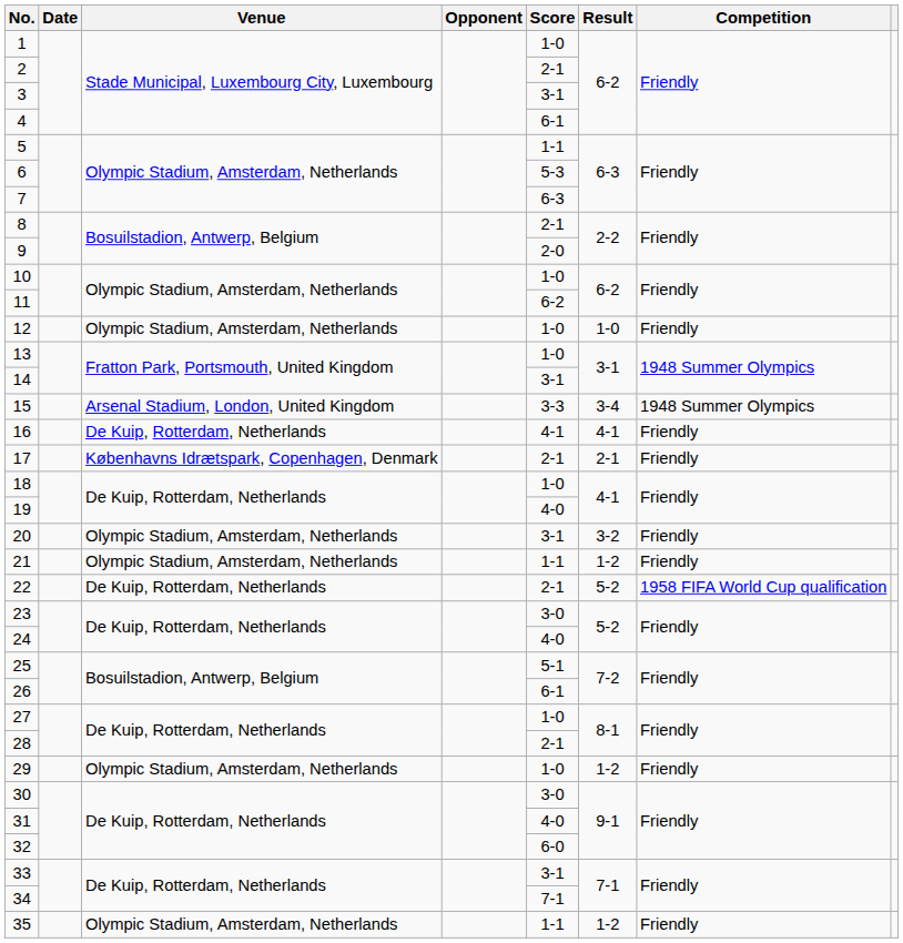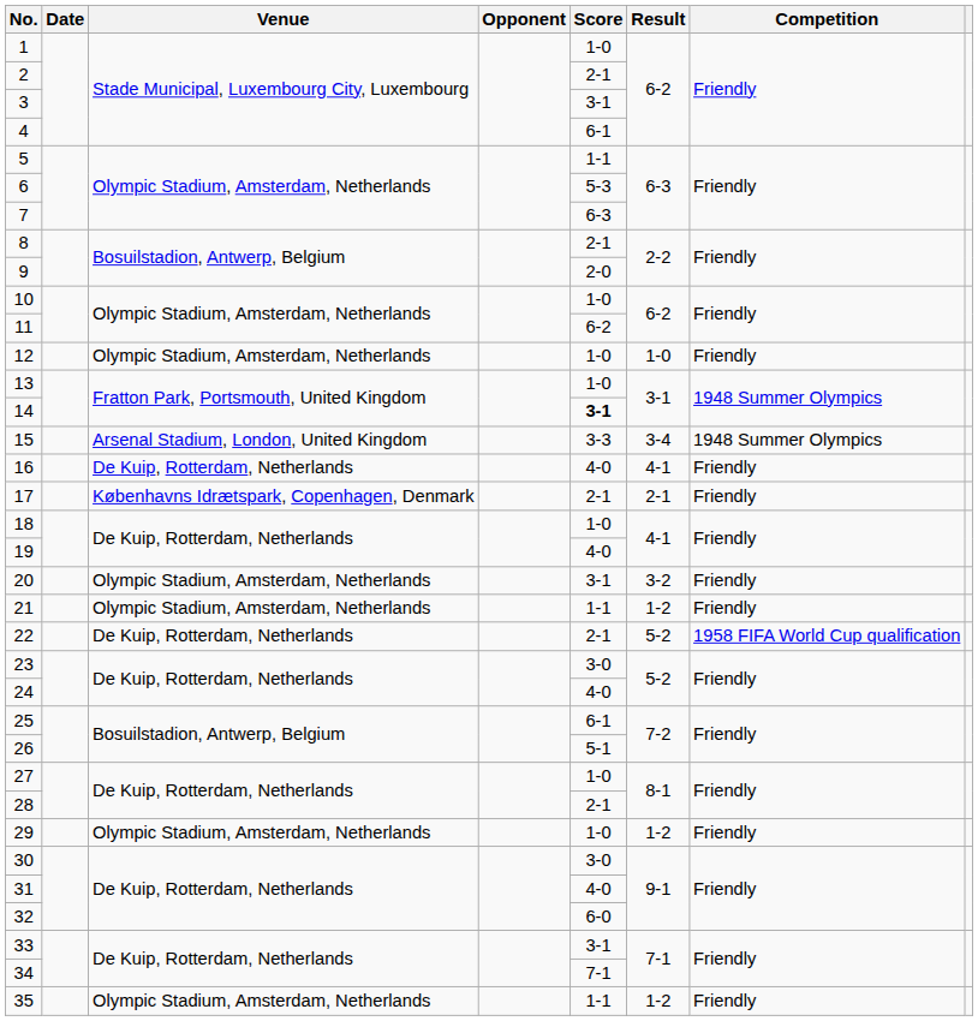 <table class="wikitable sortable">
 <tr>
 <th scope="col">No.</th>
 <th scope="col">Date</th>
 <th scope="col">Venue</th>
 <th scope="col">Opponent</th>
 <th scope="col">Score</th>
 <th scope="col">Result</th>
 <th scope="col">Competition</th>
 <th scope="col" class="unsortable"></th>
 </tr>
 <tr>
 <td style="text-align:center">1</td>
 <td rowspan="4"></td>
 <td rowspan="4"><a href='#'>Stade Municipal</a>, <a href='#'>Luxembourg City</a>, Luxembourg</td>
 <td rowspan="4"></td>
 <td style="text-align:center">1-0</td>
 <td rowspan="4" style="text-align:center">6-2</td>
 <td rowspan="4"><a href='#'>Friendly</a></td>
 <td rowspan="4"></td>
 </tr>
 <tr>
 <td style="text-align:center">2</td>
 <td style="text-align:center">2-1</td>
 </tr>
 <tr>
 <td style="text-align:center">3</td>
 <td style="text-align:center">3-1</td>
 </tr>
 <tr>
 <td style="text-align:center">4</td>
 <td style="text-align:center">6-1</td>
 </tr>
 <tr>
 <td style="text-align:center">5</td>
 <td rowspan="3"></td>
 <td rowspan="3"><a href='#'>Olympic Stadium</a>, <a href='#'>Amsterdam</a>, Netherlands</td>
 <td rowspan="3"></td>
 <td style="text-align:center">1-1</td>
 <td rowspan="3" style="text-align:center">6-3</td>
 <td rowspan="3">Friendly</td>
 <td rowspan="3"></td>
 </tr>
 <tr>
 <td style="text-align:center">6</td>
 <td style="text-align:center">5-3</td>
 </tr>
 <tr>
 <td style="text-align:center">7</td>
 <td style="text-align:center">6-3</td>
 </tr>
 <tr>
 <td style="text-align:center">8</td>
 <td rowspan="2"></td>
 <td rowspan="2"><a href='#'>Bosuilstadion</a>, <a href='#'>Antwerp</a>, Belgium</td>
 <td rowspan="2"></td>
 <td style="text-align:center">2-1</td>
 <td rowspan="2" style="text-align:center">2-2</td>
 <td rowspan="2">Friendly</td>
 <td rowspan="2"></td>
 </tr>
 <tr>
 <td style="text-align:center">9</td>
 <td style="text-align:center">2-0</td>
 </tr>
 <tr>
 <td style="text-align:center">10</td>
 <td rowspan="2"></td>
 <td rowspan="2">Olympic Stadium, Amsterdam, Netherlands</td>
 <td rowspan="2"></td>
 <td style="text-align:center">1-0</td>
 <td rowspan="2" style="text-align:center">6-2</td>
 <td rowspan="2">Friendly</td>
 <td rowspan="2"></td>
 </tr>
 <tr>
 <td style="text-align:center">11</td>
 <td style="text-align:center">6-2</td>
 </tr>
 <tr>
 <td style="text-align:center">12</td>
 <td></td>
 <td>Olympic Stadium, Amsterdam, Netherlands</td>
 <td></td>
 <td style="text-align:center">1-0</td>
 <td style="text-align:center">1-0</td>
 <td>Friendly</td>
 <td></td>
 </tr>
 <tr>
 <td style="text-align:center">13</td>
 <td rowspan="2"></td>
 <td rowspan="2"><a href='#'>Fratton Park</a>, <a href='#'>Portsmouth</a>, United Kingdom</td>
 <td rowspan="2"></td>
 <td style="text-align:center">1-0</td>
 <td rowspan="2" style="text-align:center">3-1</td>
 <td rowspan="2"><a href='#'>1948 Summer Olympics</a></td>
 <td rowspan="2"></td>
 </tr>
 <tr>
 <td style="text-align:center">14</td>
-<td style="text-align:center">3-1</td>
+<td style="text-align:center"><strong>3-1</strong></td>
 </tr>
 <tr>
 <td style="text-align:center">15</td>
 <td></td>
 <td><a href='#'>Arsenal Stadium</a>, <a href='#'>London</a>, United Kingdom</td>
 <td></td>
 <td style="text-align:center">3-3</td>
 <td style="text-align:center">3-4</td>
 <td>1948 Summer Olympics</td>
 <td></td>
 </tr>
 <tr>
 <td style="text-align:center">16</td>
 <td></td>
 <td><a href='#'>De Kuip</a>, <a href='#'>Rotterdam</a>, Netherlands</td>
 <td></td>
-<td style="text-align:center">4-1</td>
+<td style="text-align:center">4-0</td>
 <td style="text-align:center">4-1</td>
 <td>Friendly</td>
 <td></td>
 </tr>
 <tr>
 <td style="text-align:center">17</td>
 <td></td>
 <td><a href='#'>Københavns Idrætspark</a>, <a href='#'>Copenhagen</a>, Denmark</td>
 <td></td>
 <td style="text-align:center">2-1</td>
 <td style="text-align:center">2-1</td>
 <td>Friendly</td>
 <td></td>
 </tr>
 <tr>
 <td style="text-align:center">18</td>
 <td rowspan="2"></td>
 <td rowspan="2">De Kuip, Rotterdam, Netherlands</td>
 <td rowspan="2"></td>
 <td style="text-align:center">1-0</td>
 <td rowspan="2" style="text-align:center">4-1</td>
 <td rowspan="2">Friendly</td>
 <td rowspan="2"></td>
 </tr>
 <tr>
 <td style="text-align:center">19</td>
 <td style="text-align:center">4-0</td>
 </tr>
 <tr>
 <td style="text-align:center">20</td>
 <td></td>
 <td>Olympic Stadium, Amsterdam, Netherlands</td>
 <td></td>
 <td style="text-align:center">3-1</td>
 <td style="text-align:center">3-2</td>
 <td>Friendly</td>
 <td></td>
 </tr>
 <tr>
 <td style="text-align:center">21</td>
 <td></td>
 <td>Olympic Stadium, Amsterdam, Netherlands</td>
 <td></td>
 <td style="text-align:center">1-1</td>
 <td style="text-align:center">1-2</td>
 <td>Friendly</td>
 <td></td>
 </tr>
 <tr>
 <td style="text-align:center">22</td>
 <td></td>
 <td>De Kuip, Rotterdam, Netherlands</td>
 <td></td>
 <td style="text-align:center">2-1</td>
 <td style="text-align:center">5-2</td>
 <td><a href='#'>1958 FIFA World Cup qualification</a></td>
 <td></td>
 </tr>
 <tr>
 <td style="text-align:center">23</td>
 <td rowspan="2"></td>
 <td rowspan="2">De Kuip, Rotterdam, Netherlands</td>
 <td rowspan="2"></td>
 <td style="text-align:center">3-0</td>
 <td rowspan="2" style="text-align:center">5-2</td>
 <td rowspan="2">Friendly</td>
 <td rowspan="2"></td>
 </tr>
 <tr>
 <td style="text-align:center">24</td>
 <td style="text-align:center">4-0</td>
 </tr>
 <tr>
 <td style="text-align:center">25</td>
 <td rowspan="2"></td>
 <td rowspan="2">Bosuilstadion, Antwerp, Belgium</td>
 <td rowspan="2"></td>
-<td style="text-align:center">5-1</td>
+<td style="text-align:center">6-1</td>
 <td rowspan="2" style="text-align:center">7-2</td>
 <td rowspan="2">Friendly</td>
 <td rowspan="2"></td>
 </tr>
 <tr>
 <td style="text-align:center">26</td>
-<td style="text-align:center">6-1</td>
+<td style="text-align:center">5-1</td>
 </tr>
 <tr>
 <td style="text-align:center">27</td>
 <td rowspan="2"></td>
 <td rowspan="2">De Kuip, Rotterdam, Netherlands</td>
 <td rowspan="2"></td>
 <td style="text-align:center">1-0</td>
 <td rowspan="2" style="text-align:center">8-1</td>
 <td rowspan="2">Friendly</td>
 <td rowspan="2"></td>
 </tr>
 <tr>
 <td style="text-align:center">28</td>
 <td style="text-align:center">2-1</td>
 </tr>
 <tr>
 <td style="text-align:center">29</td>
 <td></td>
 <td>Olympic Stadium, Amsterdam, Netherlands</td>
 <td></td>
 <td style="text-align:center">1-0</td>
 <td style="text-align:center">1-2</td>
 <td>Friendly</td>
 <td></td>
 </tr>
 <tr>
 <td style="text-align:center">30</td>
 <td rowspan="3"></td>
 <td rowspan="3">De Kuip, Rotterdam, Netherlands</td>
 <td rowspan="3"></td>
 <td style="text-align:center">3-0</td>
 <td rowspan="3" style="text-align:center">9-1</td>
 <td rowspan="3">Friendly</td>
 <td rowspan="3"></td>
 </tr>
 <tr>
 <td style="text-align:center">31</td>
 <td style="text-align:center">4-0</td>
 </tr>
 <tr>
 <td style="text-align:center">32</td>
 <td style="text-align:center">6-0</td>
 </tr>
 <tr>
 <td style="text-align:center">33</td>
 <td rowspan="2"></td>
 <td rowspan="2">De Kuip, Rotterdam, Netherlands</td>
 <td rowspan="2"></td>
 <td style="text-align:center">3-1</td>
 <td rowspan="2" style="text-align:center">7-1</td>
 <td rowspan="2">Friendly</td>
 <td rowspan="2"></td>
 </tr>
 <tr>
 <td style="text-align:center">34</td>
 <td style="text-align:center">7-1</td>
 </tr>
 <tr>
 <td style="text-align:center">35</td>
 <td></td>
 <td>Olympic Stadium, Amsterdam, Netherlands</td>
 <td></td>
 <td style="text-align:center">1-1</td>
 <td style="text-align:center">1-2</td>
 <td>Friendly</td>
 <td></td>
 </tr>
 </table>
